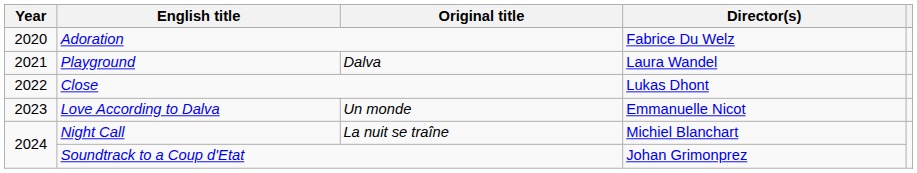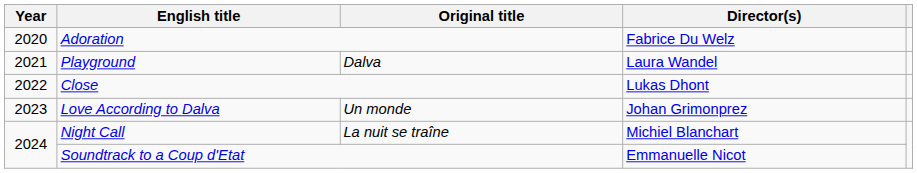 <table class="wikitable plainrowheaders">
 <tr>
 <th scope="col" width="50">Year</th>
 <th scope="col" width="300">English title</th>
 <th scope="col" width="300">Original title</th>
 <th scope="col" width="300">Director(s)</th>
 <th scope="col"></th>
 </tr>
 <tr>
 <td align="center">2020</td>
 <td colspan="2"><em><a href='#'>Adoration</a></em></td>
 <td><a href='#'>Fabrice Du Welz</a></td>
 <td align="center"></td>
 </tr>
 <tr>
 <td align="center">2021</td>
 <td><em><a href='#'>Playground</a></em></td>
 <td><em>Dalva</em></td>
 <td><a href='#'>Laura Wandel</a></td>
 <td align="center"></td>
 </tr>
 <tr>
 <td align="center">2022</td>
 <td colspan="2"><em><a href='#'>Close</a></em></td>
 <td><a href='#'>Lukas Dhont</a></td>
 <td align="center"></td>
 </tr>
 <tr>
 <td align="center">2023</td>
 <td><em><a href='#'>Love According to Dalva</a></em></td>
 <td><em>Un monde</em></td>
-<td><a href='#'>Emmanuelle Nicot</a></td>
+<td><a href='#'>Johan Grimonprez</a></td>
 <td align="center"></td>
 </tr>
 <tr>
 <td rowspan="2" align="center">2024</td>
 <td><em><a href='#'>Night Call</a></em></td>
 <td><em>La nuit se traîne</em></td>
 <td><a href='#'>Michiel Blanchart</a></td>
 <td rowspan="2" align="center"></td>
 </tr>
 <tr>
 <td colspan="2"><em><a href='#'>Soundtrack to a Coup d'Etat</a></em></td>
-<td><a href='#'>Johan Grimonprez</a></td>
+<td><a href='#'>Emmanuelle Nicot</a></td>
 </tr>
 </table>
